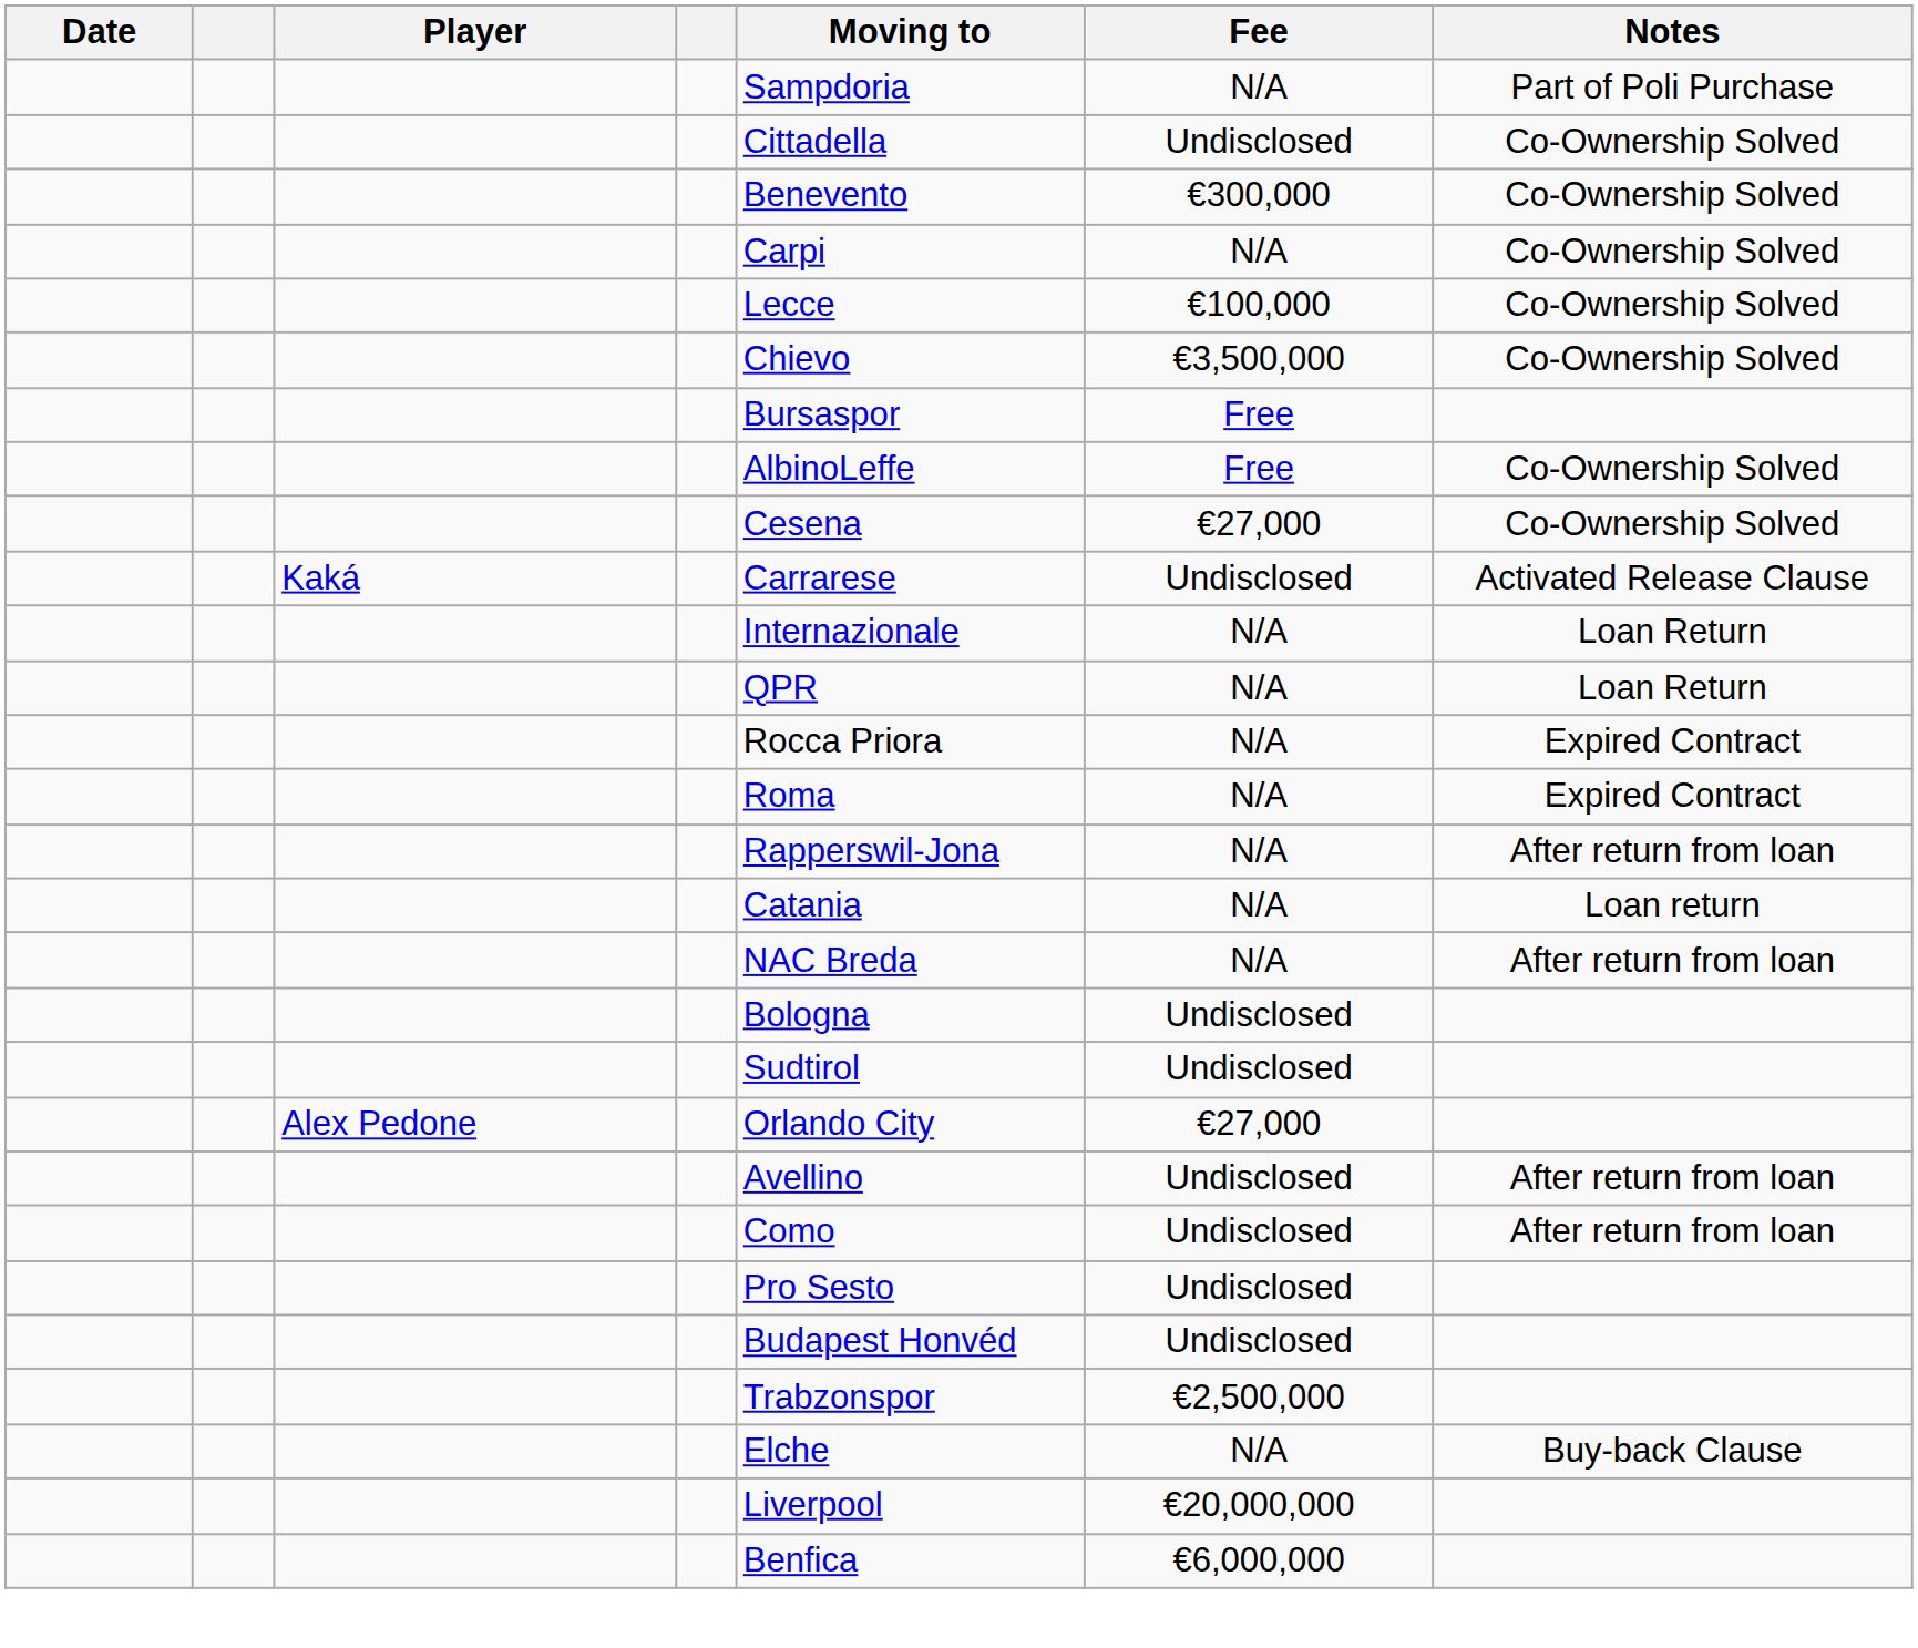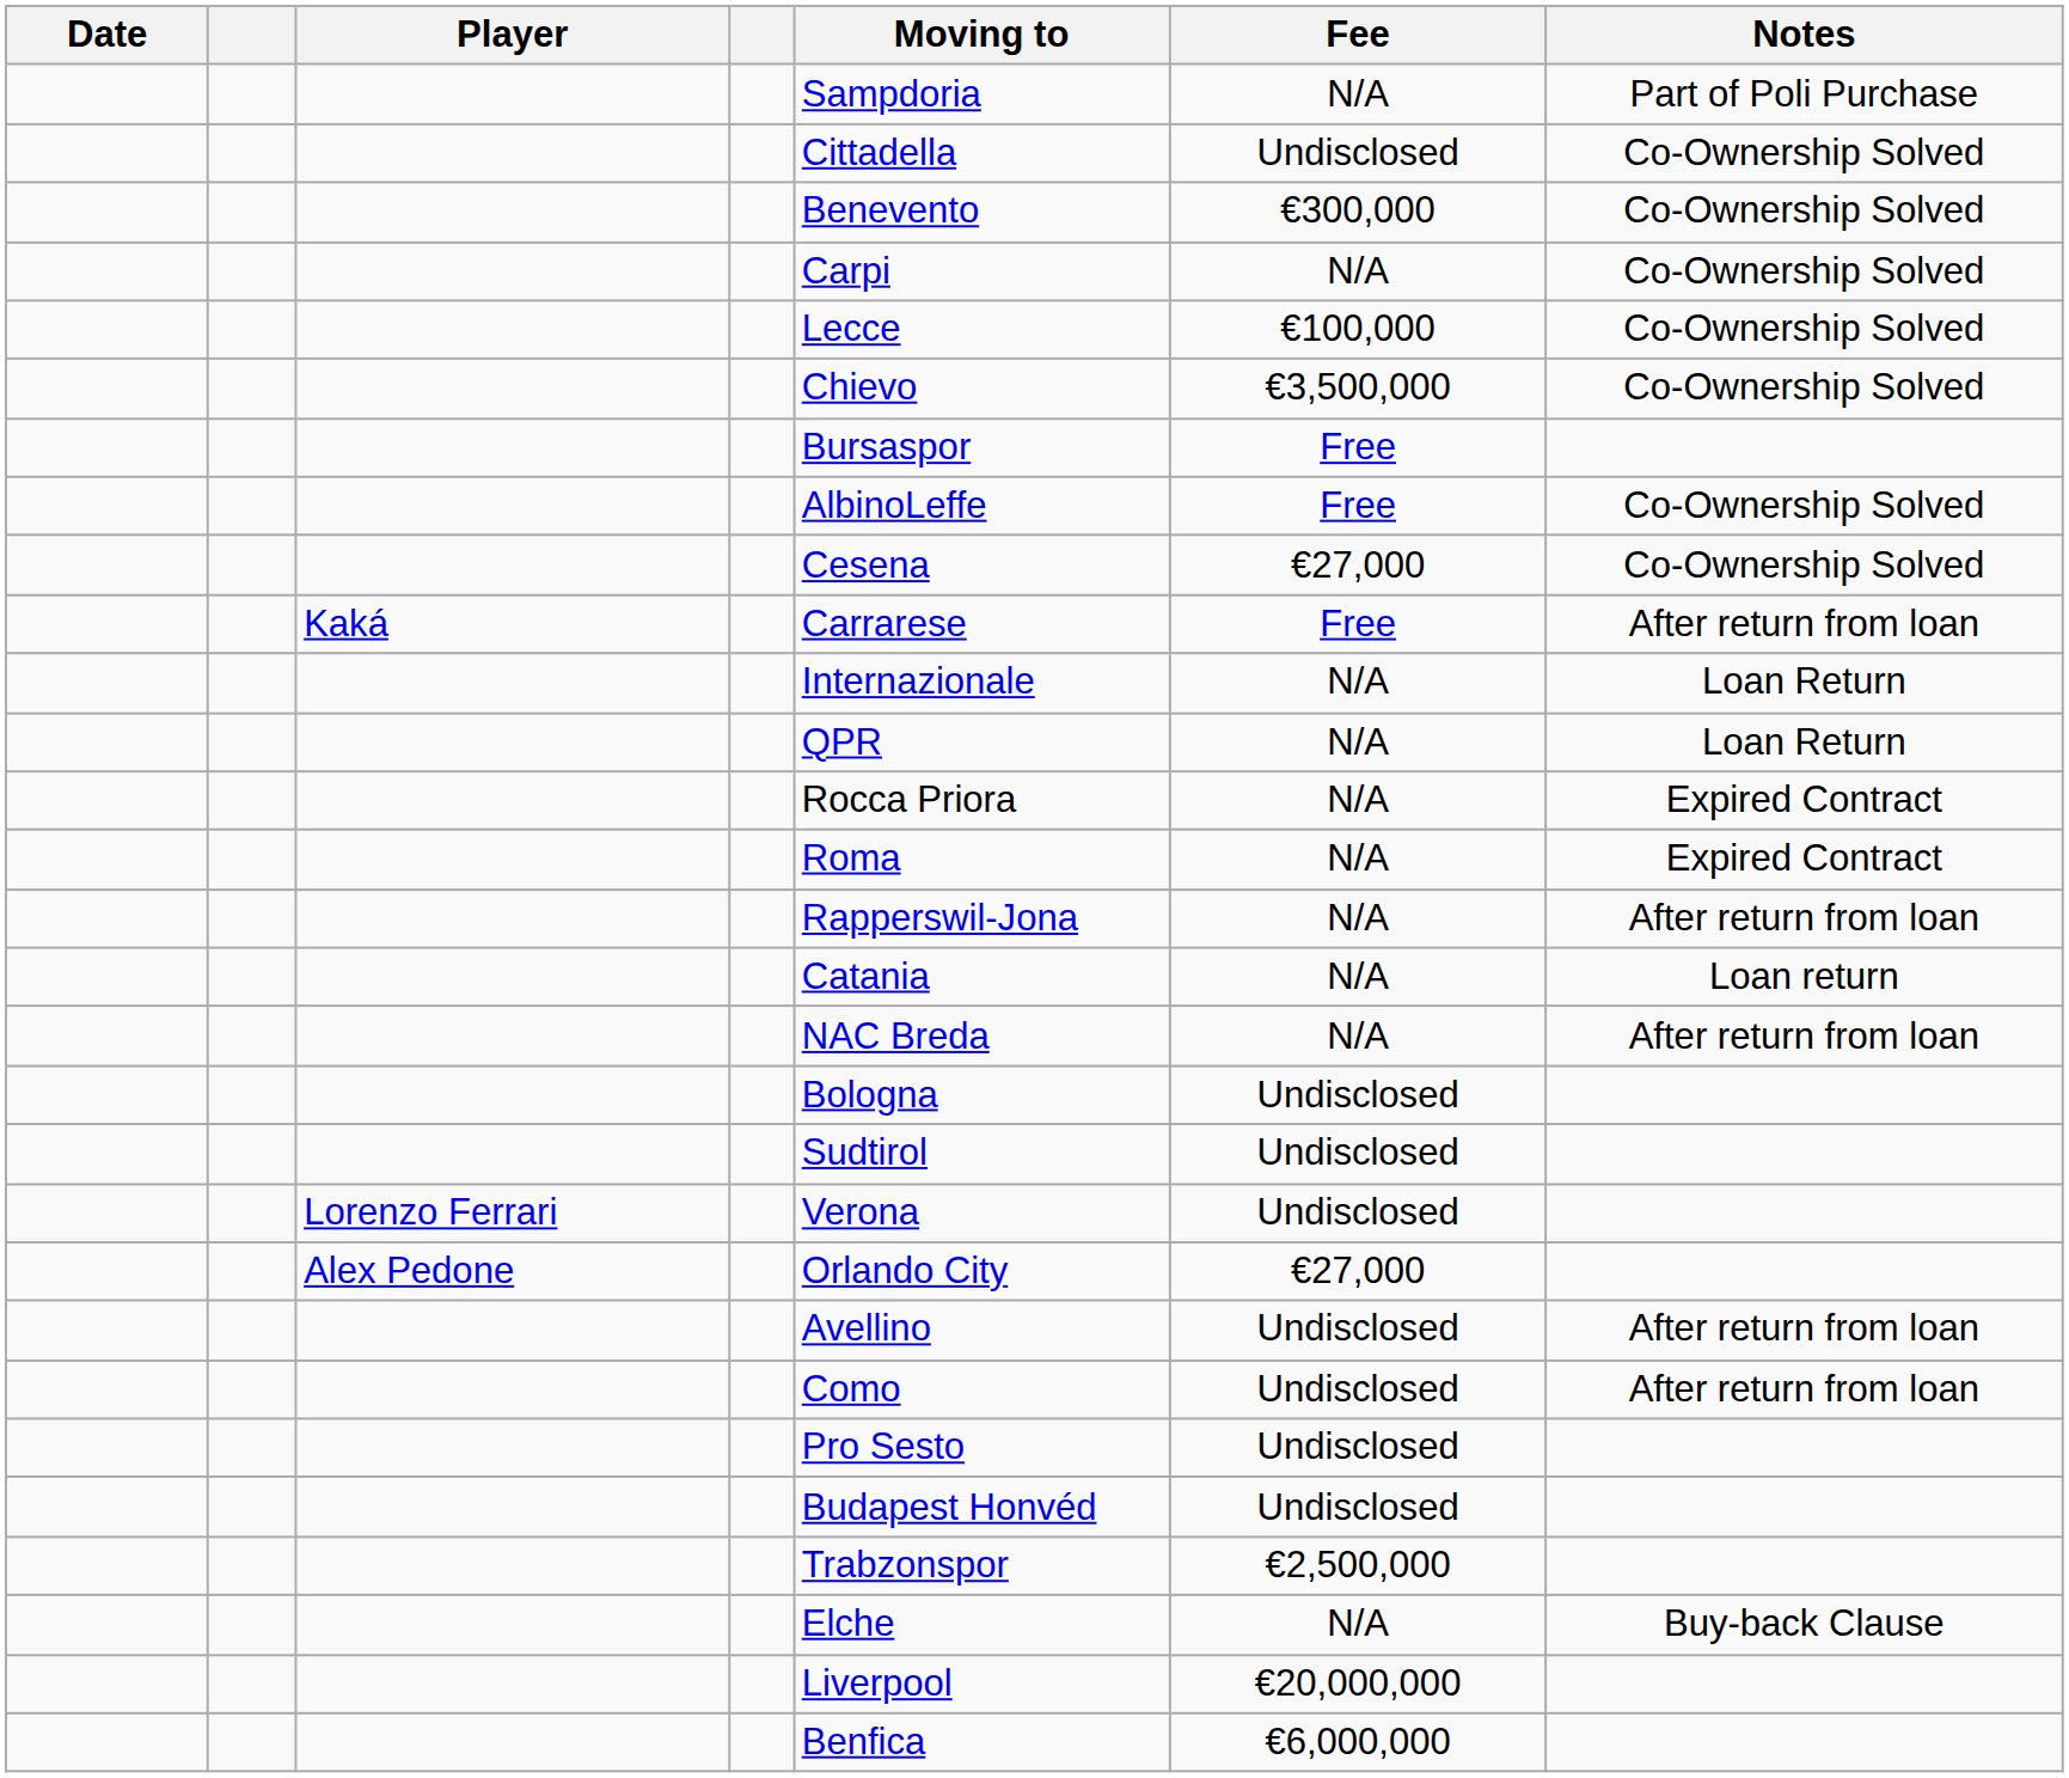 <table class="wikitable sortable">
 <tr>
 <th style="width:80px;">Date</th>
 <th style="width:30px;"></th>
 <th style="width:180px;">Player</th>
 <th style="width:20px;"></th>
 <th style="width:155px;">Moving to</th>
 <th style="width:155px;" class="unsortable">Fee</th>
 <th style="width:215px;" class="unsortable">Notes</th>
 </tr>
 <tr>
 <td></td>
 <td align=center></td>
 <td> </td>
 <td></td>
 <td> <a href='#'>Sampdoria</a></td>
 <td align=center>N/A</td>
 <td align=center>Part of Poli Purchase</td>
 </tr>
 <tr>
 <td></td>
 <td align=center></td>
 <td> </td>
 <td></td>
 <td> <a href='#'>Cittadella</a></td>
 <td align=center>Undisclosed</td>
 <td align=center>Co-Ownership Solved</td>
 </tr>
 <tr>
 <td></td>
 <td align=center></td>
 <td> </td>
 <td></td>
 <td> <a href='#'>Benevento</a></td>
 <td align=center>€300,000</td>
 <td align=center>Co-Ownership Solved</td>
 </tr>
 <tr>
 <td></td>
 <td align=center></td>
 <td> </td>
 <td></td>
 <td> <a href='#'>Carpi</a></td>
 <td align=center>N/A</td>
 <td align=center>Co-Ownership Solved</td>
 </tr>
 <tr>
 <td></td>
 <td align=center></td>
 <td> </td>
 <td></td>
 <td> <a href='#'>Lecce</a></td>
 <td align=center>€100,000</td>
 <td align=center>Co-Ownership Solved</td>
 </tr>
 <tr>
 <td></td>
 <td align=center></td>
 <td> </td>
 <td></td>
 <td> <a href='#'>Chievo</a></td>
 <td align=center>€3,500,000</td>
 <td align=center>Co-Ownership Solved</td>
 </tr>
 <tr>
 <td></td>
 <td align=center></td>
 <td> </td>
 <td></td>
 <td> <a href='#'>Bursaspor</a></td>
 <td align=center><a href='#'>Free</a></td>
 <td align=center></td>
 </tr>
 <tr>
 <td></td>
 <td align=center></td>
 <td> </td>
 <td></td>
 <td> <a href='#'>AlbinoLeffe</a></td>
 <td align=center><a href='#'>Free</a></td>
 <td align=center>Co-Ownership Solved</td>
 </tr>
 <tr>
 <td></td>
 <td align=center></td>
 <td> </td>
 <td></td>
 <td> <a href='#'>Cesena</a></td>
 <td align=center>€27,000</td>
 <td align=center>Co-Ownership Solved</td>
 </tr>
 <tr>
 <td></td>
 <td align=center></td>
 <td> <a href='#'>Kaká</a></td>
 <td></td>
 <td> <a href='#'>Carrarese</a></td>
-<td align=center>Undisclosed</td>
-<td align=center>Activated Release Clause</td>
+<td align=center><a href='#'>Free</a></td>
+<td align=center>After return from loan</td>
 </tr>
 <tr>
 <td></td>
 <td align=center></td>
 <td> </td>
 <td></td>
 <td> <a href='#'>Internazionale</a></td>
 <td align=center>N/A</td>
 <td align=center>Loan Return</td>
 </tr>
 <tr>
 <td></td>
 <td align=center></td>
 <td> </td>
 <td></td>
 <td> <a href='#'>QPR</a></td>
 <td align=center>N/A</td>
 <td align=center>Loan Return</td>
 </tr>
 <tr>
 <td></td>
 <td align=center></td>
 <td> </td>
 <td></td>
 <td> Rocca Priora</td>
 <td align=center>N/A</td>
 <td align=center>Expired Contract</td>
 </tr>
 <tr>
 <td></td>
 <td align=center></td>
 <td> </td>
 <td></td>
 <td> <a href='#'>Roma</a></td>
 <td align=center>N/A</td>
 <td align=center>Expired Contract</td>
 </tr>
 <tr>
 <td></td>
 <td align=center></td>
 <td> </td>
 <td></td>
 <td> <a href='#'>Rapperswil-Jona</a></td>
 <td align=center>N/A</td>
 <td align=center>After return from loan</td>
 </tr>
 <tr>
 <td></td>
 <td align=center></td>
 <td> </td>
 <td></td>
 <td> <a href='#'>Catania</a></td>
 <td align=center>N/A</td>
 <td align=center>Loan return</td>
 </tr>
 <tr>
 <td></td>
 <td align=center></td>
 <td></td>
 <td></td>
 <td> <a href='#'>NAC Breda</a></td>
 <td align=center>N/A</td>
 <td align=center>After return from loan</td>
 </tr>
 <tr>
 <td></td>
 <td align=center></td>
 <td></td>
 <td></td>
 <td> <a href='#'>Bologna</a></td>
 <td align=center>Undisclosed</td>
 <td align=center></td>
 </tr>
 <tr>
 <td></td>
 <td align=center></td>
 <td> </td>
 <td></td>
 <td> <a href='#'>Sudtirol</a></td>
 <td align=center>Undisclosed</td>
 <td align=center></td>
 </tr>
 <tr>
 <td></td>
 <td align=center></td>
+<td> <a href='#'>Lorenzo Ferrari</a></td>
+<td></td>
+<td> <a href='#'>Verona</a></td>
+<td align=center>Undisclosed</td>
+<td align=center></td>
+</tr>
+<tr>
+<td></td>
+<td align=center></td>
 <td> <a href='#'>Alex Pedone</a></td>
 <td></td>
 <td> <a href='#'>Orlando City</a></td>
 <td align=center>€27,000</td>
 <td align=center></td>
 </tr>
 <tr>
 <td></td>
 <td align=center></td>
 <td> </td>
 <td></td>
 <td> <a href='#'>Avellino</a></td>
 <td align=center>Undisclosed</td>
 <td align=center>After return from loan</td>
 </tr>
 <tr>
 <td></td>
 <td align=center></td>
 <td> </td>
 <td></td>
 <td> <a href='#'>Como</a></td>
 <td align=center>Undisclosed</td>
 <td align=center>After return from loan</td>
 </tr>
 <tr>
 <td></td>
 <td align=center></td>
 <td> </td>
 <td></td>
 <td> <a href='#'>Pro Sesto</a></td>
 <td align=center>Undisclosed</td>
 <td align=center></td>
 </tr>
 <tr>
 <td></td>
 <td align=center></td>
 <td> </td>
 <td></td>
 <td> <a href='#'>Budapest Honvéd</a></td>
 <td align=center>Undisclosed</td>
 <td align=center></td>
 </tr>
 <tr>
 <td></td>
 <td align=center></td>
 <td> </td>
 <td></td>
 <td> <a href='#'>Trabzonspor</a></td>
 <td align=center>€2,500,000</td>
 <td align=center></td>
 </tr>
 <tr>
 <td></td>
 <td align=center></td>
 <td> </td>
 <td></td>
 <td> <a href='#'>Elche</a></td>
 <td align=center>N/A</td>
 <td align=center>Buy-back Clause</td>
 </tr>
 <tr>
 <td></td>
 <td align=center></td>
 <td> </td>
 <td></td>
 <td> <a href='#'>Liverpool</a></td>
 <td align=center>€20,000,000</td>
 <td align=center></td>
 </tr>
 <tr>
 <td></td>
 <td align=center></td>
 <td> </td>
 <td></td>
 <td> <a href='#'>Benfica</a></td>
 <td align=center>€6,000,000</td>
 <td align=center></td>
 </tr>
 </table>
